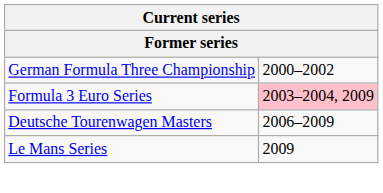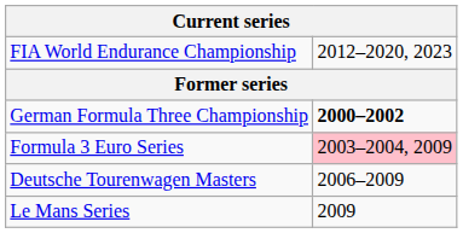 <table class="wikitable" border="1" style="font-size:85%;">
 <tr>
 <th colspan=2>Current series</th>
+</tr>
+<tr>
+<td><a href='#'>FIA World Endurance Championship</a></td>
+<td>2012–2020, 2023</td>
 </tr>
 <tr>
 <th colspan=2>Former series</th>
 </tr>
 <tr>
 <td><a href='#'>German Formula Three Championship</a></td>
-<td>2000–2002</td>
+<td><strong>2000–2002</strong></td>
 </tr>
 <tr>
 <td><a href='#'>Formula 3 Euro Series</a></td>
 <td style="background: pink;">2003–2004, 2009</td>
 </tr>
 <tr>
 <td><a href='#'>Deutsche Tourenwagen Masters</a></td>
 <td>2006–2009</td>
 </tr>
 <tr>
 <td><a href='#'>Le Mans Series</a></td>
 <td>2009</td>
 </tr>
 </table>
